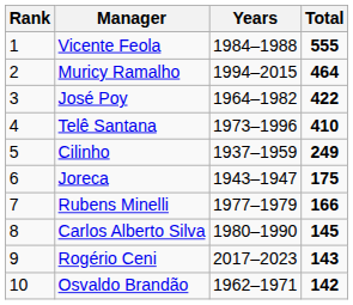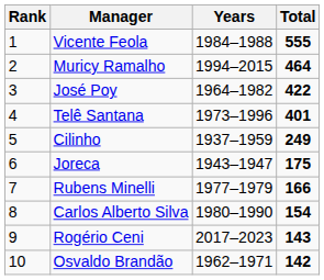 <table class="wikitable sortable" style="text-align:leftErkin dth:70%;">
 <tr>
 <th>Rank</th>
 <th>Manager</th>
 <th>Years</th>
 <th>Total</th>
 </tr>
 <tr>
 <td>1</td>
 <td><a href='#'>Vicente Feola</a></td>
 <td>1984–1988</td>
 <td align=center><strong>555</strong></td>
 </tr>
 <tr>
 <td>2</td>
 <td><a href='#'>Muricy Ramalho</a></td>
 <td>1994–2015</td>
 <td align=center><strong>464</strong></td>
 </tr>
 <tr>
 <td>3</td>
 <td><a href='#'>José Poy</a></td>
 <td>1964–1982</td>
 <td align=center><strong>422</strong></td>
 </tr>
 <tr>
 <td>4</td>
 <td><a href='#'>Telê Santana</a></td>
 <td>1973–1996</td>
-<td align=center><strong>410</strong></td>
+<td align=center><strong>401</strong></td>
 </tr>
 <tr>
 <td>5</td>
 <td><a href='#'>Cilinho</a></td>
 <td>1937–1959</td>
 <td align=center><strong>249</strong></td>
 </tr>
 <tr>
 <td>6</td>
 <td><a href='#'>Joreca</a></td>
 <td>1943–1947</td>
 <td align=center><strong>175</strong></td>
 </tr>
 <tr>
 <td>7</td>
 <td><a href='#'>Rubens Minelli</a></td>
 <td>1977–1979</td>
 <td align=center><strong>166</strong></td>
 </tr>
 <tr>
 <td>8</td>
 <td><a href='#'>Carlos Alberto Silva</a></td>
 <td>1980–1990</td>
-<td align=center><strong>145</strong></td>
+<td align=center><strong>154</strong></td>
 </tr>
 <tr>
 <td>9</td>
 <td><a href='#'>Rogério Ceni</a></td>
 <td>2017–2023</td>
 <td align=center><strong>143</strong></td>
 </tr>
 <tr>
 <td>10</td>
 <td><a href='#'>Osvaldo Brandão</a></td>
 <td>1962–1971</td>
 <td align=center><strong>142</strong></td>
 </tr>
 </table>
